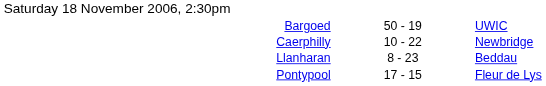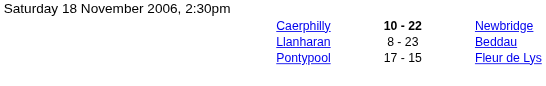 <table style="width:70%;" cellspacing="1">
 <tr>
 <th width=35%></th>
 <th width=15%></th>
 <th></th>
 </tr>
 <tr>
 <td>Saturday 18 November 2006, 2:30pm</td>
 </tr>
 <tr style=font-size:90%>
-<td align=right><a href='#'>Bargoed</a></td>
-<td align=center>50 - 19</td>
-<td><a href='#'>UWIC</a></td>
-</tr>
-<tr style=font-size:90%>
 <td align=right><a href='#'>Caerphilly</a></td>
-<td align=center>10 - 22</td>
+<td align=center><strong>10 - 22</strong></td>
 <td><a href='#'>Newbridge</a></td>
 </tr>
 <tr style=font-size:90%>
 <td align=right><a href='#'>Llanharan</a></td>
 <td align=center>8 - 23</td>
 <td><a href='#'>Beddau</a></td>
 </tr>
 <tr style=font-size:90%>
 <td align=right><a href='#'>Pontypool</a></td>
 <td align=center>17 - 15</td>
 <td><a href='#'>Fleur de Lys</a></td>
 </tr>
 </table>
